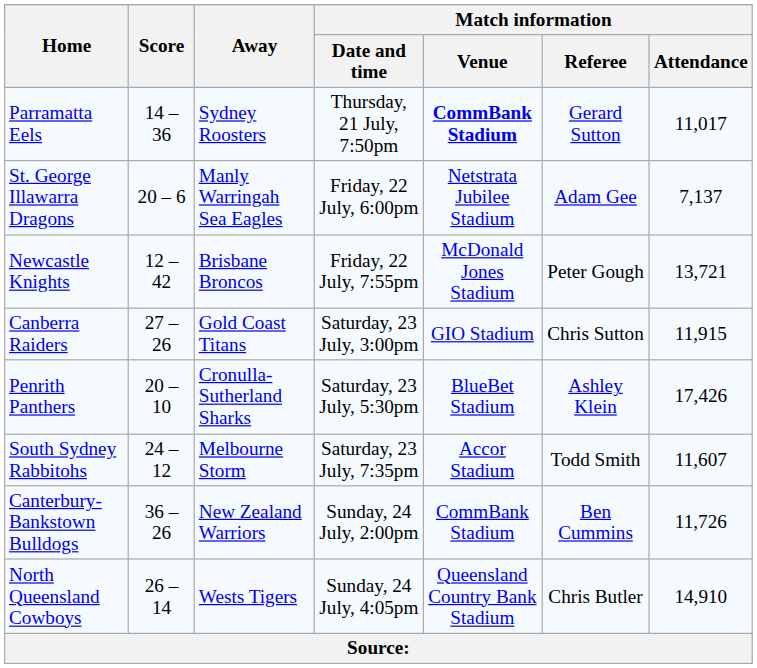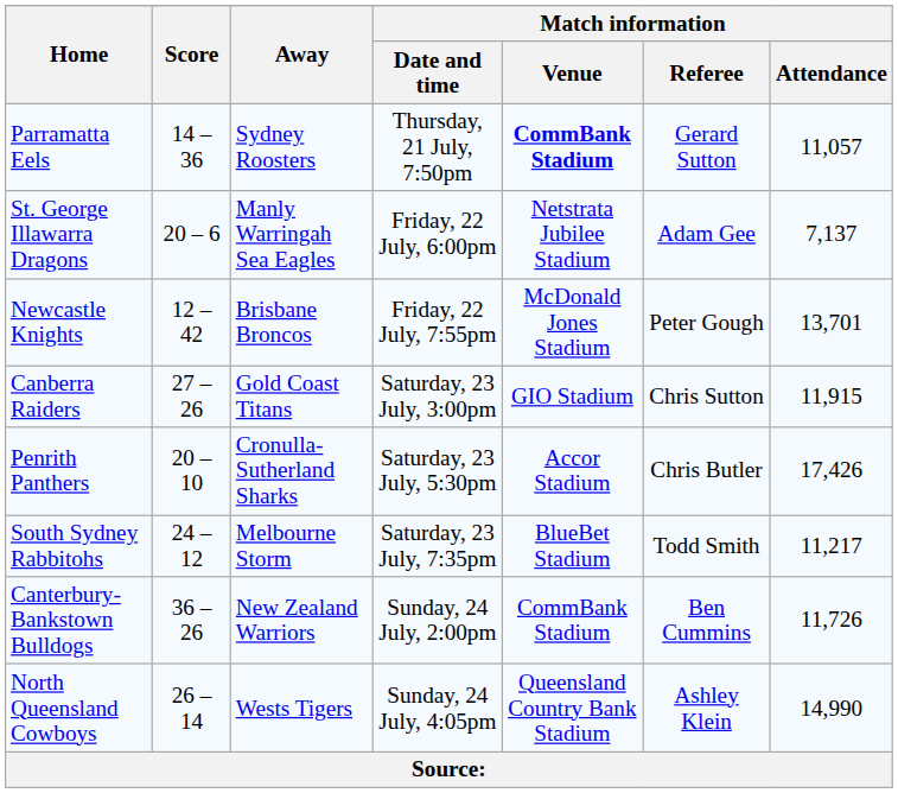 <table class="wikitable" style="border-collapse:collapse; text-align:center; width:100%;">
 <tr style="background:#c1d8ff;">
 </tr>
 <tr style="background:#c1d8ff;">
 <th rowspan="2" style="width:19%;">Home</th>
 <th rowspan="2" style="width:10%;">Score</th>
 <th rowspan="2" style="width:19%;">Away</th>
 <th colspan="6">Match information</th>
 </tr>
 <tr style="background:#efefef;">
 <th width=17%>Date and time</th>
 <th width=17%>Venue</th>
 <th width=17%>Referee</th>
 <th width=5%>Attendance</th>
 </tr>
 <tr style="text-align:center; background:#f5faff;">
 <td align="left"> <a href='#'>Parramatta Eels</a></td>
 <td>14 – 36</td>
 <td align="left"> <a href='#'>Sydney Roosters</a></td>
 <td>Thursday, 21 July, 7:50pm</td>
 <td><strong><a href='#'>CommBank Stadium</a></strong></td>
 <td><a href='#'>Gerard Sutton</a></td>
-<td>11,017</td>
+<td>11,057</td>
 </tr>
 <tr style="text-align:center; background:#f5faff;">
 <td align="left"> <a href='#'>St. George Illawarra Dragons</a></td>
 <td>20 – 6</td>
 <td align="left"> <a href='#'>Manly Warringah Sea Eagles</a></td>
 <td>Friday, 22 July, 6:00pm</td>
 <td><a href='#'>Netstrata Jubilee Stadium</a></td>
 <td><a href='#'>Adam Gee</a></td>
 <td>7,137</td>
 </tr>
 <tr style="text-align:center; background:#f5faff;">
 <td align="left"> <a href='#'>Newcastle Knights</a></td>
 <td>12 – 42</td>
 <td align="left"> <a href='#'>Brisbane Broncos</a></td>
 <td>Friday, 22 July, 7:55pm</td>
 <td><a href='#'>McDonald Jones Stadium</a></td>
 <td>Peter Gough</td>
-<td>13,721</td>
+<td>13,701</td>
 </tr>
 <tr style="text-align:center; background:#f5faff;">
 <td align="left"> <a href='#'>Canberra Raiders</a></td>
 <td>27 – 26</td>
 <td align="left"> <a href='#'>Gold Coast Titans</a></td>
 <td>Saturday, 23 July, 3:00pm</td>
 <td><a href='#'>GIO Stadium</a></td>
 <td>Chris Sutton</td>
 <td>11,915</td>
 </tr>
 <tr style="text-align:center; background:#f5faff;">
 <td align="left"> <a href='#'>Penrith Panthers</a></td>
 <td>20 – 10</td>
 <td align="left"> <a href='#'>Cronulla-Sutherland Sharks</a></td>
 <td>Saturday, 23 July, 5:30pm</td>
-<td><a href='#'>BlueBet Stadium</a></td>
-<td><a href='#'>Ashley Klein</a></td>
+<td><a href='#'>Accor Stadium</a></td>
+<td>Chris Butler</td>
 <td>17,426</td>
 </tr>
 <tr style="text-align:center; background:#f5faff;">
 <td align="left"> <a href='#'>South Sydney Rabbitohs</a></td>
 <td>24 – 12</td>
 <td align="left"> <a href='#'>Melbourne Storm</a></td>
 <td>Saturday, 23 July, 7:35pm</td>
-<td><a href='#'>Accor Stadium</a></td>
+<td><a href='#'>BlueBet Stadium</a></td>
 <td>Todd Smith</td>
-<td>11,607</td>
+<td>11,217</td>
 </tr>
 <tr style="text-align:center; background:#f5faff;">
 <td align="left"> <a href='#'>Canterbury-Bankstown Bulldogs</a></td>
 <td>36 – 26</td>
 <td align="left"> <a href='#'>New Zealand Warriors</a></td>
 <td>Sunday, 24 July, 2:00pm</td>
 <td><a href='#'>CommBank Stadium</a></td>
 <td><a href='#'>Ben Cummins</a></td>
 <td>11,726</td>
 </tr>
 <tr style="text-align:center; background:#f5faff;">
 <td align="left"> <a href='#'>North Queensland Cowboys</a></td>
 <td>26 – 14</td>
 <td align="left"> <a href='#'>Wests Tigers</a></td>
 <td>Sunday, 24 July, 4:05pm</td>
 <td><a href='#'>Queensland Country Bank Stadium</a></td>
-<td>Chris Butler</td>
-<td>14,910</td>
+<td><a href='#'>Ashley Klein</a></td>
+<td>14,990</td>
 </tr>
 <tr>
 <th colspan="7">Source:</th>
 </tr>
 </table>
